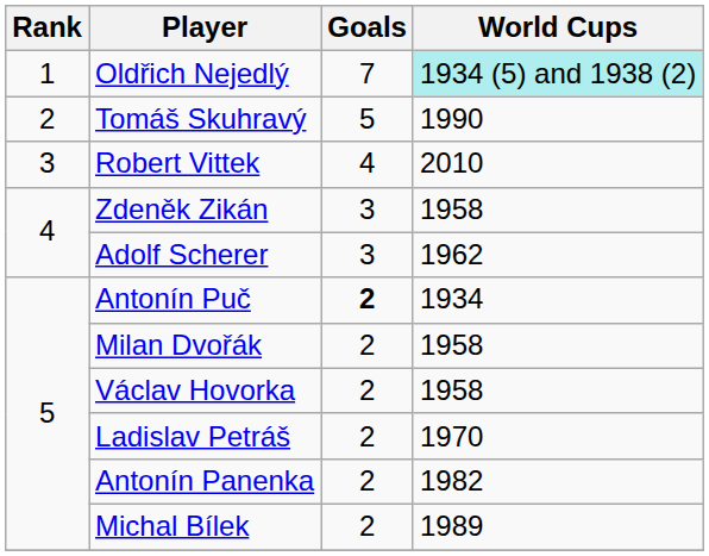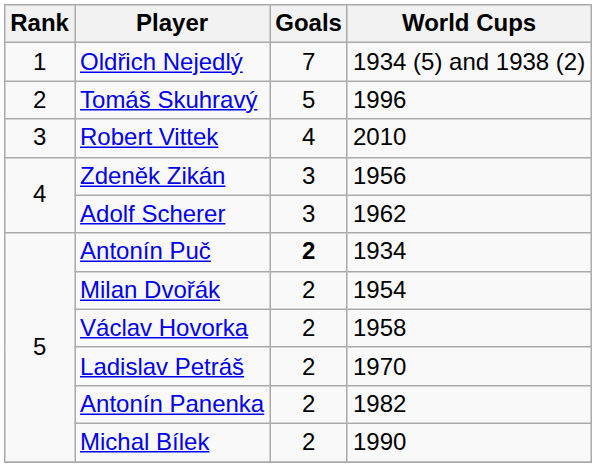 <table class="wikitable" style="text-align: left;">
 <tr>
 <th>Rank</th>
 <th>Player</th>
 <th>Goals</th>
 <th>World Cups</th>
 </tr>
 <tr>
 <td align=center>1</td>
 <td><a href='#'>Oldřich Nejedlý</a></td>
 <td align=center>7</td>
-<td style="background: paleturquoise;">1934 (5) and 1938 (2)</td>
+<td>1934 (5) and 1938 (2)</td>
 </tr>
 <tr>
 <td align=center>2</td>
 <td><a href='#'>Tomáš Skuhravý</a></td>
 <td align=center>5</td>
-<td>1990</td>
+<td>1996</td>
 </tr>
 <tr>
 <td align=center>3</td>
 <td><a href='#'>Robert Vittek</a></td>
 <td align=center>4</td>
 <td>2010</td>
 </tr>
 <tr>
 <td rowspan=2 align=center>4</td>
 <td><a href='#'>Zdeněk Zikán</a></td>
 <td align=center>3</td>
-<td>1958</td>
+<td>1956</td>
 </tr>
 <tr>
 <td><a href='#'>Adolf Scherer</a></td>
 <td align=center>3</td>
 <td>1962</td>
 </tr>
 <tr>
 <td rowspan=6 align=center>5</td>
 <td><a href='#'>Antonín Puč</a></td>
 <td align=center><strong>2</strong></td>
 <td>1934</td>
 </tr>
 <tr>
 <td><a href='#'>Milan Dvořák</a></td>
 <td align=center>2</td>
-<td>1958</td>
+<td>1954</td>
 </tr>
 <tr>
 <td><a href='#'>Václav Hovorka</a></td>
 <td align=center>2</td>
 <td>1958</td>
 </tr>
 <tr>
 <td><a href='#'>Ladislav Petráš</a></td>
 <td align=center>2</td>
 <td>1970</td>
 </tr>
 <tr>
 <td><a href='#'>Antonín Panenka</a></td>
 <td align=center>2</td>
 <td>1982</td>
 </tr>
 <tr>
 <td><a href='#'>Michal Bílek</a></td>
 <td align=center>2</td>
-<td>1989</td>
+<td>1990</td>
 </tr>
 <tr>
 </tr>
 </table>
